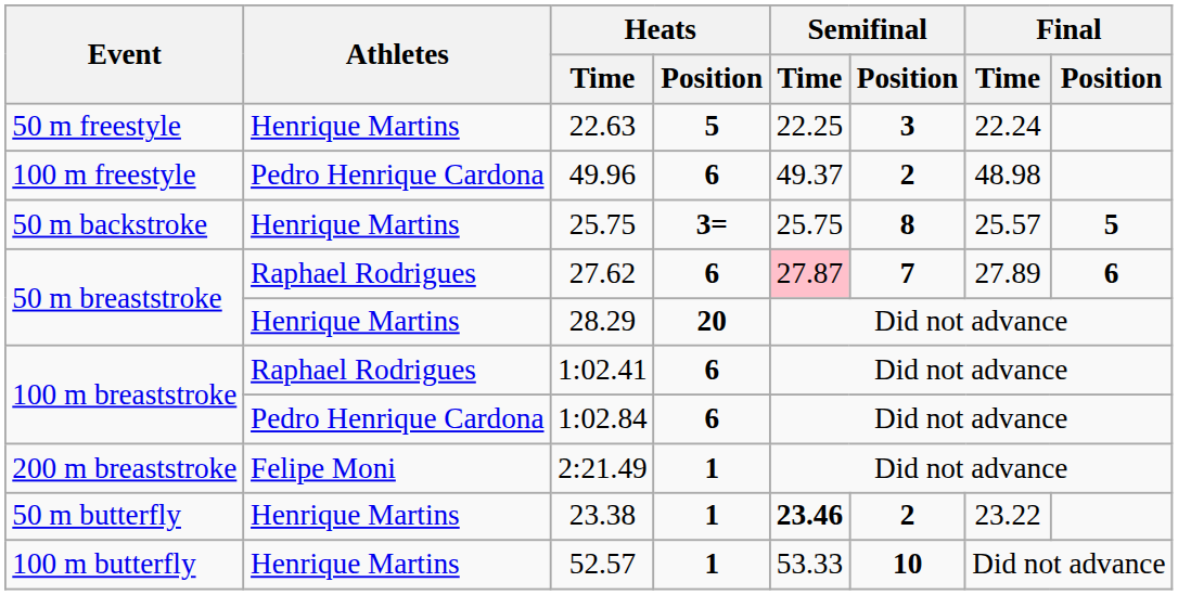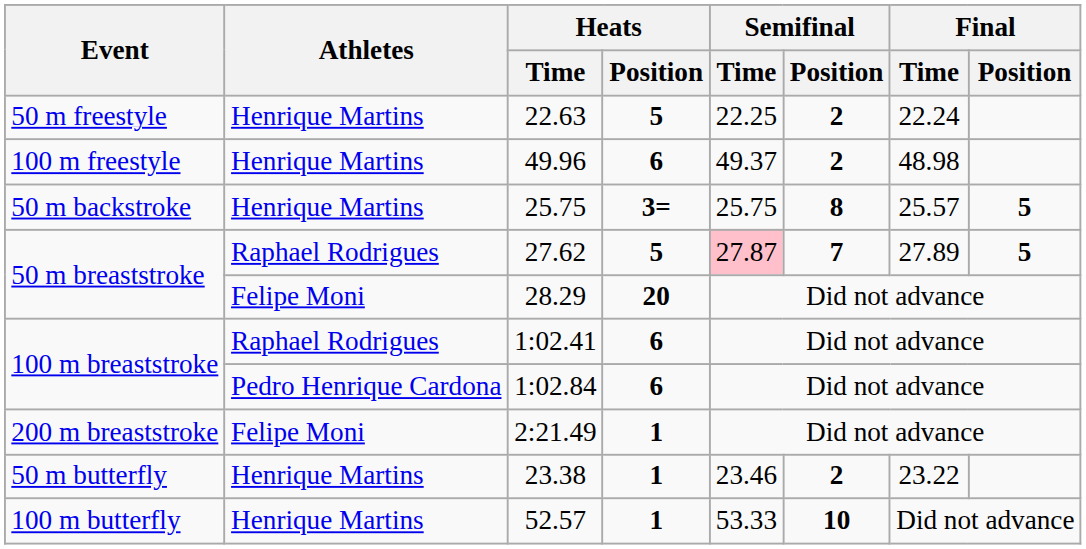 <table class="wikitable" border="1" style="font-size:90%">
 <tr>
 <th rowspan=2>Event</th>
 <th rowspan=2>Athletes</th>
 <th colspan=2>Heats</th>
 <th colspan=2>Semifinal</th>
 <th colspan=2>Final</th>
 </tr>
 <tr>
 <th>Time</th>
 <th>Position</th>
 <th>Time</th>
 <th>Position</th>
 <th>Time</th>
 <th>Position</th>
 </tr>
 <tr>
 <td><a href='#'>50 m freestyle</a></td>
 <td><a href='#'>Henrique Martins</a></td>
 <td align=center>22.63</td>
 <td align=center><strong>5</strong></td>
 <td align=center>22.25</td>
-<td align=center><strong>3</strong></td>
+<td align=center><strong>2</strong></td>
 <td align=center>22.24</td>
 <td align=center></td>
 </tr>
 <tr>
 <td><a href='#'>100 m freestyle</a></td>
-<td><a href='#'>Pedro Henrique Cardona</a></td>
+<td><a href='#'>Henrique Martins</a></td>
 <td align=center>49.96</td>
 <td align=center><strong>6</strong></td>
 <td align=center>49.37</td>
 <td align=center><strong>2</strong></td>
 <td align=center>48.98</td>
 <td align=center></td>
 </tr>
 <tr>
 <td><a href='#'>50 m backstroke</a></td>
 <td><a href='#'>Henrique Martins</a></td>
 <td align=center>25.75</td>
 <td align=center><strong>3=</strong></td>
 <td align=center>25.75</td>
 <td align=center><strong>8</strong></td>
 <td align=center>25.57</td>
 <td align=center><strong>5</strong></td>
 </tr>
 <tr>
 <td rowspan=2><a href='#'>50 m breaststroke</a></td>
 <td><a href='#'>Raphael Rodrigues</a></td>
 <td align=center>27.62</td>
-<td align=center><strong>6</strong></td>
+<td align=center><strong>5</strong></td>
 <td align=center style="background: pink;">27.87</td>
 <td align=center><strong>7</strong></td>
 <td align=center>27.89</td>
-<td align=center><strong>6</strong></td>
+<td align=center><strong>5</strong></td>
 </tr>
 <tr>
-<td><a href='#'>Henrique Martins</a></td>
+<td><a href='#'>Felipe Moni</a></td>
 <td align=center>28.29</td>
 <td align=center><strong>20</strong></td>
 <td align=center colspan=4>Did not advance</td>
 </tr>
 <tr>
 <td rowspan=2><a href='#'>100 m breaststroke</a></td>
 <td><a href='#'>Raphael Rodrigues</a></td>
 <td align=center>1:02.41</td>
 <td align=center><strong>6</strong></td>
 <td align=center colspan=4>Did not advance</td>
 </tr>
 <tr>
 <td><a href='#'>Pedro Henrique Cardona</a></td>
 <td align=center>1:02.84</td>
 <td align=center><strong>6</strong></td>
 <td align=center colspan=4>Did not advance</td>
 </tr>
 <tr>
 <td><a href='#'>200 m breaststroke</a></td>
 <td><a href='#'>Felipe Moni</a></td>
 <td align=center>2:21.49</td>
 <td align=center><strong>1</strong></td>
 <td align=center colspan=4>Did not advance</td>
 </tr>
 <tr>
 <td><a href='#'>50 m butterfly</a></td>
 <td><a href='#'>Henrique Martins</a></td>
 <td align=center>23.38</td>
 <td align=center><strong>1</strong></td>
-<td align=center><strong>23.46</strong></td>
+<td align=center>23.46</td>
 <td align=center><strong>2</strong></td>
 <td align=center>23.22</td>
 <td align=center></td>
 </tr>
 <tr>
 <td><a href='#'>100 m butterfly</a></td>
 <td><a href='#'>Henrique Martins</a></td>
 <td align=center>52.57</td>
 <td align=center><strong>1</strong></td>
 <td align=center>53.33</td>
 <td align=center><strong>10</strong></td>
 <td align=center colspan=2>Did not advance</td>
 </tr>
 </table>
